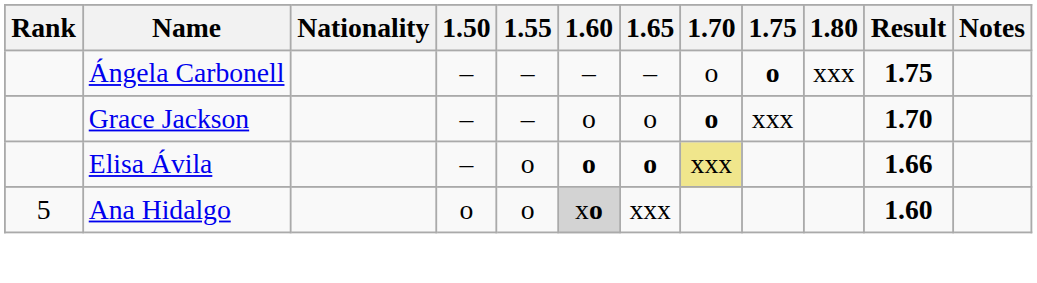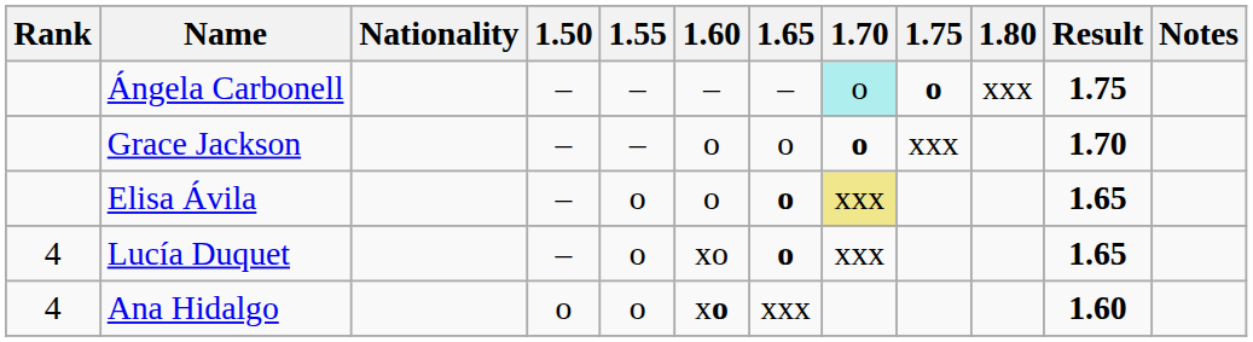 <table class="wikitable sortable" style="text-align:center;font-size:95%">
 <tr>
 <th>Rank</th>
 <th>Name</th>
 <th>Nationality</th>
 <th>1.50</th>
 <th>1.55</th>
 <th>1.60</th>
 <th>1.65</th>
 <th>1.70</th>
 <th>1.75</th>
 <th>1.80</th>
 <th>Result</th>
 <th>Notes</th>
 </tr>
 <tr>
 <td></td>
 <td align=left><a href='#'>Ángela Carbonell</a></td>
 <td align=left></td>
 <td>–</td>
 <td>–</td>
 <td>–</td>
 <td>–</td>
-<td>o</td>
+<td style="background: paleturquoise;">o</td>
 <td><strong>o</strong></td>
 <td>xxx</td>
 <td><strong>1.75</strong></td>
 <td></td>
 </tr>
 <tr>
 <td></td>
 <td align=left><a href='#'>Grace Jackson</a></td>
 <td align=left></td>
 <td>–</td>
 <td>–</td>
 <td>o</td>
 <td>o</td>
 <td><strong>o</strong></td>
 <td>xxx</td>
 <td></td>
 <td><strong>1.70</strong></td>
 <td></td>
 </tr>
 <tr>
 <td></td>
 <td align=left><a href='#'>Elisa Ávila</a></td>
 <td align=left></td>
 <td>–</td>
 <td>o</td>
-<td><strong>o</strong></td>
+<td>o</td>
 <td><strong>o</strong></td>
 <td style="background: khaki;">xxx</td>
 <td></td>
 <td></td>
-<td><strong>1.66</strong></td>
+<td><strong>1.65</strong></td>
 <td></td>
 </tr>
 <tr>
-<td>5</td>
+<td>4</td>
+<td align=left><a href='#'>Lucía Duquet</a></td>
+<td align=left></td>
+<td>–</td>
+<td>o</td>
+<td>xo</td>
+<td><strong>o</strong></td>
+<td>xxx</td>
+<td></td>
+<td></td>
+<td><strong>1.65</strong></td>
+<td></td>
+</tr>
+<tr>
+<td>4</td>
 <td align=left><a href='#'>Ana Hidalgo</a></td>
 <td align=left></td>
 <td>o</td>
 <td>o</td>
-<td style="background: lightgrey;">x<strong>o</strong></td>
+<td>x<strong>o</strong></td>
 <td>xxx</td>
 <td></td>
 <td></td>
 <td></td>
 <td><strong>1.60</strong></td>
 <td></td>
 </tr>
 </table>
